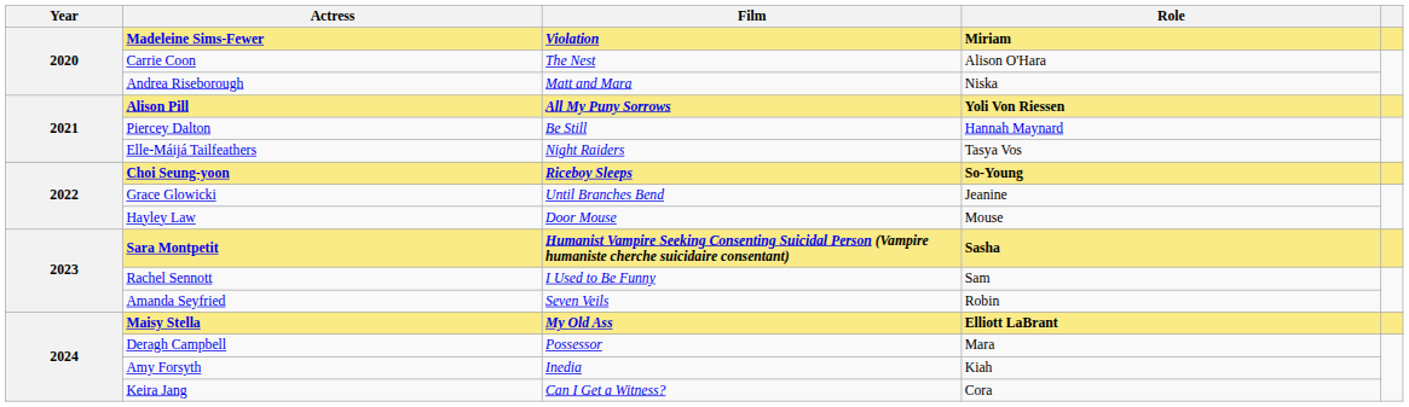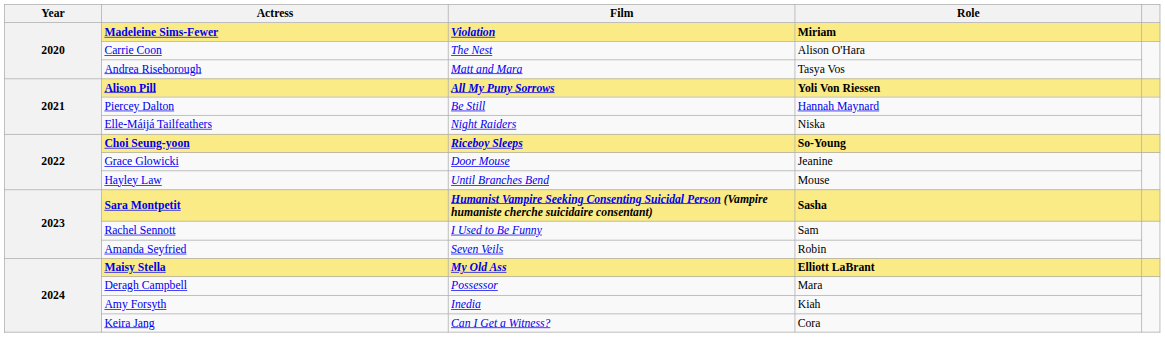 <table class="wikitable" width="100%" cellpadding="5">
 <tr>
 <th>Year</th>
 <th width=30%>Actress</th>
 <th width=30%>Film</th>
 <th width=30%>Role</th>
 <th></th>
 </tr>
 <tr>
 <th scope="row" rowspan=3>2020</th>
 <td style="background:#FAEB86;"><strong><a href='#'>Madeleine Sims-Fewer</a></strong></td>
 <td style="background:#FAEB86;"><strong><em><a href='#'>Violation</a></em></strong></td>
 <td style="background:#FAEB86;"><strong>Miriam</strong></td>
 <td style="background:#FAEB86;"></td>
 </tr>
 <tr>
 <td><a href='#'>Carrie Coon</a></td>
 <td><em><a href='#'>The Nest</a></em></td>
 <td>Alison O'Hara</td>
 <td rowspan=2></td>
 </tr>
 <tr>
 <td><a href='#'>Andrea Riseborough</a></td>
 <td><em><a href='#'>Matt and Mara</a></em></td>
-<td>Niska</td>
+<td>Tasya Vos</td>
 </tr>
 <tr>
 <th scope="row" rowspan=3>2021</th>
 <td style="background:#FAEB86;"><strong><a href='#'>Alison Pill</a></strong></td>
 <td style="background:#FAEB86;"><strong><em><a href='#'>All My Puny Sorrows</a></em></strong></td>
 <td style="background:#FAEB86;"><strong>Yoli Von Riessen</strong></td>
 <td style="background:#FAEB86;"></td>
 </tr>
 <tr>
 <td><a href='#'>Piercey Dalton</a></td>
 <td><em><a href='#'>Be Still</a></em></td>
 <td><a href='#'>Hannah Maynard</a></td>
 <td rowspan=2></td>
 </tr>
 <tr>
 <td><a href='#'>Elle-Máijá Tailfeathers</a></td>
 <td><em><a href='#'>Night Raiders</a></em></td>
-<td>Tasya Vos</td>
+<td>Niska</td>
 </tr>
 <tr>
 <th scope="row" rowspan=3>2022</th>
 <td style="background:#FAEB86;"><strong><a href='#'>Choi Seung-yoon</a></strong></td>
 <td style="background:#FAEB86;"><strong><em><a href='#'>Riceboy Sleeps</a></em></strong></td>
 <td style="background:#FAEB86;"><strong>So-Young</strong></td>
 <td style="background:#FAEB86;"></td>
 </tr>
 <tr>
 <td><a href='#'>Grace Glowicki</a></td>
-<td><em><a href='#'>Until Branches Bend</a></em></td>
+<td><em><a href='#'>Door Mouse</a></em></td>
 <td>Jeanine</td>
 <td rowspan=2></td>
 </tr>
 <tr>
 <td><a href='#'>Hayley Law</a></td>
-<td><em><a href='#'>Door Mouse</a></em></td>
+<td><em><a href='#'>Until Branches Bend</a></em></td>
 <td>Mouse</td>
 </tr>
 <tr>
 <th scope="row" rowspan=3>2023</th>
 <td style="background:#FAEB86;"><strong><a href='#'>Sara Montpetit</a></strong></td>
 <td style="background:#FAEB86;"><strong><em><a href='#'>Humanist Vampire Seeking Consenting Suicidal Person</a> (Vampire humaniste cherche suicidaire consentant)</em></strong></td>
 <td style="background:#FAEB86;"><strong>Sasha</strong></td>
 <td style="background:#FAEB86;"></td>
 </tr>
 <tr>
 <td><a href='#'>Rachel Sennott</a></td>
 <td><em><a href='#'>I Used to Be Funny</a></em></td>
 <td>Sam</td>
 <td rowspan=2></td>
 </tr>
 <tr>
 <td><a href='#'>Amanda Seyfried</a></td>
 <td><em><a href='#'>Seven Veils</a></em></td>
 <td>Robin</td>
 </tr>
 <tr>
 <th scope="row" rowspan=4>2024</th>
 <td style="background:#FAEB86;"><strong><a href='#'>Maisy Stella</a></strong></td>
 <td style="background:#FAEB86;"><strong><em><a href='#'>My Old Ass</a></em></strong></td>
 <td style="background:#FAEB86;"><strong>Elliott LaBrant</strong></td>
 <td style="background:#FAEB86;"></td>
 </tr>
 <tr>
 <td><a href='#'>Deragh Campbell</a></td>
 <td><em><a href='#'>Possessor</a></em></td>
 <td>Mara</td>
 <td rowspan=3></td>
 </tr>
 <tr>
 <td><a href='#'>Amy Forsyth</a></td>
 <td><em><a href='#'>Inedia</a></em></td>
 <td>Kiah</td>
 </tr>
 <tr>
 <td><a href='#'>Keira Jang</a></td>
 <td><em><a href='#'>Can I Get a Witness?</a></em></td>
 <td>Cora</td>
 </tr>
 </table>
